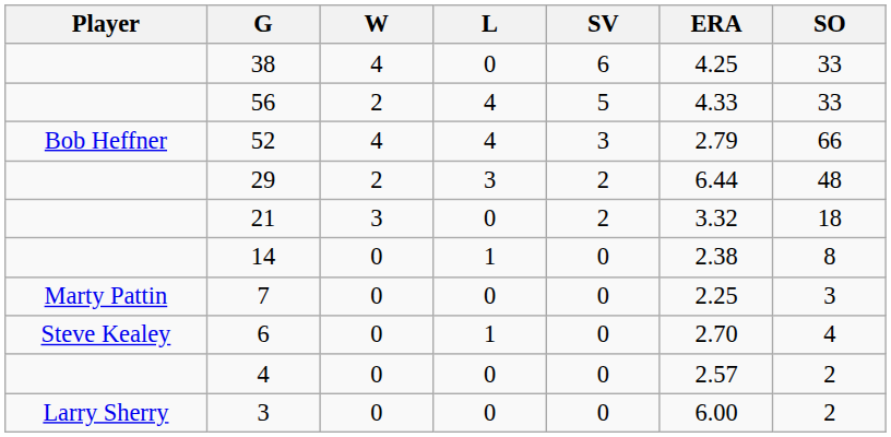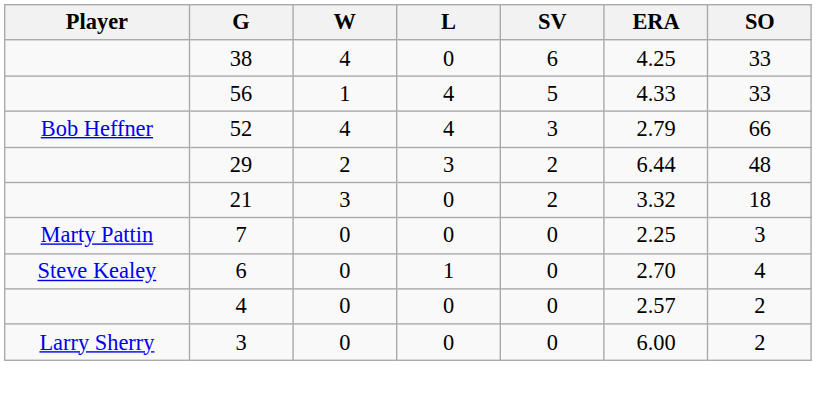 <table class="wikitable sortable">
 <tr>
 <th bgcolor="#DDDDFF" width="16%">Player</th>
 <th bgcolor="#DDDDFF" width="9%">G</th>
 <th bgcolor="#DDDDFF" width="9%">W</th>
 <th bgcolor="#DDDDFF" width="9%">L</th>
 <th bgcolor="#DDDDFF" width="9%">SV</th>
 <th bgcolor="#DDDDFF" width="9%">ERA</th>
 <th bgcolor="#DDDDFF" width="9%">SO</th>
 </tr>
 <tr align="center">
 <td></td>
 <td>38</td>
 <td>4</td>
 <td>0</td>
 <td>6</td>
 <td>4.25</td>
 <td>33</td>
 </tr>
 <tr align=center>
 <td></td>
 <td>56</td>
-<td>2</td>
+<td>1</td>
 <td>4</td>
 <td>5</td>
 <td>4.33</td>
 <td>33</td>
 </tr>
 <tr align=center>
 <td><a href='#'>Bob Heffner</a></td>
 <td>52</td>
 <td>4</td>
 <td>4</td>
 <td>3</td>
 <td>2.79</td>
 <td>66</td>
 </tr>
 <tr align="center">
 <td></td>
 <td>29</td>
 <td>2</td>
 <td>3</td>
 <td>2</td>
 <td>6.44</td>
 <td>48</td>
 </tr>
 <tr align="center">
 <td></td>
 <td>21</td>
 <td>3</td>
 <td>0</td>
 <td>2</td>
 <td>3.32</td>
 <td>18</td>
-</tr>
-<tr align="center">
-<td></td>
-<td>14</td>
-<td>0</td>
-<td>1</td>
-<td>0</td>
-<td>2.38</td>
-<td>8</td>
 </tr>
 <tr align="center">
 <td><a href='#'>Marty Pattin</a></td>
 <td>7</td>
 <td>0</td>
 <td>0</td>
 <td>0</td>
 <td>2.25</td>
 <td>3</td>
 </tr>
 <tr align=center>
 <td><a href='#'>Steve Kealey</a></td>
 <td>6</td>
 <td>0</td>
 <td>1</td>
 <td>0</td>
 <td>2.70</td>
 <td>4</td>
 </tr>
 <tr align=center>
 <td></td>
 <td>4</td>
 <td>0</td>
 <td>0</td>
 <td>0</td>
 <td>2.57</td>
 <td>2</td>
 </tr>
 <tr align="center">
 <td><a href='#'>Larry Sherry</a></td>
 <td>3</td>
 <td>0</td>
 <td>0</td>
 <td>0</td>
 <td>6.00</td>
 <td>2</td>
 </tr>
 </table>
